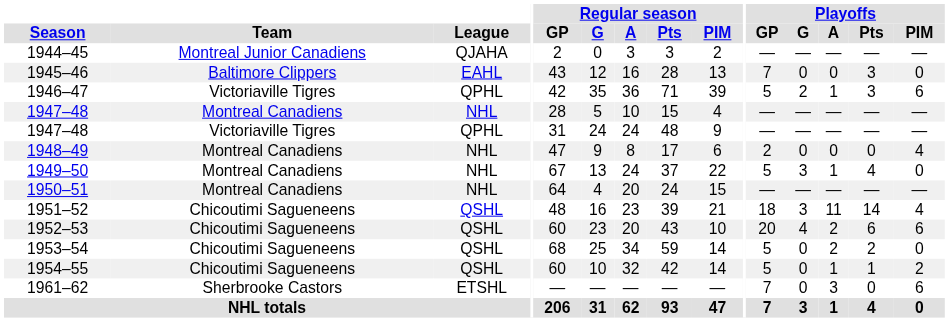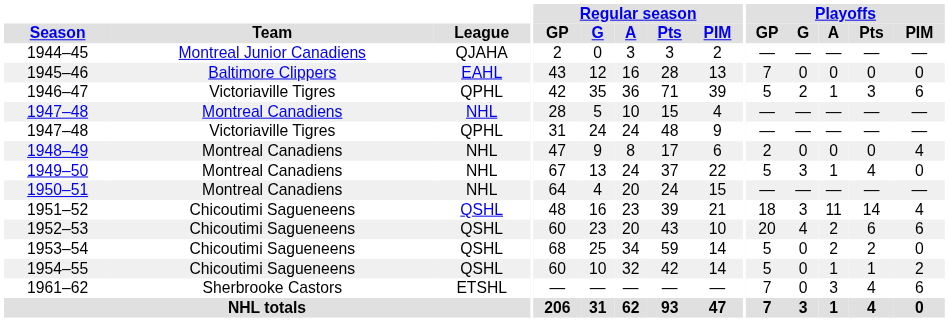 <table border="0" cellpadding="1" cellspacing="0" style="text-align:center; width:60em">
 <tr bgcolor="#e0e0e0">
 <th colspan="3" bgcolor="#ffffff"></th>
 <th rowspan="100" bgcolor="#ffffff"></th>
 <th colspan="5"><a href='#'>Regular season</a></th>
 <th rowspan="100" bgcolor="#ffffff"></th>
 <th colspan="5"><a href='#'>Playoffs</a></th>
 </tr>
 <tr bgcolor="#e0e0e0">
 <th><a href='#'>Season</a></th>
 <th>Team</th>
 <th>League</th>
 <th>GP</th>
 <th><a href='#'>G</a></th>
 <th><a href='#'>A</a></th>
 <th><a href='#'>Pts</a></th>
 <th><a href='#'>PIM</a></th>
 <th>GP</th>
 <th>G</th>
 <th>A</th>
 <th>Pts</th>
 <th>PIM</th>
 </tr>
 <tr>
 <td>1944–45</td>
 <td><a href='#'>Montreal Junior Canadiens</a></td>
 <td>QJAHA</td>
 <td>2</td>
 <td>0</td>
 <td>3</td>
 <td>3</td>
 <td>2</td>
 <td>—</td>
 <td>—</td>
 <td>—</td>
 <td>—</td>
 <td>—</td>
 </tr>
 <tr bgcolor="#f0f0f0">
 <td>1945–46</td>
 <td><a href='#'>Baltimore Clippers</a></td>
 <td><a href='#'>EAHL</a></td>
 <td>43</td>
 <td>12</td>
 <td>16</td>
 <td>28</td>
 <td>13</td>
 <td>7</td>
 <td>0</td>
 <td>0</td>
-<td>3</td>
+<td>0</td>
 <td>0</td>
 </tr>
 <tr>
 <td>1946–47</td>
 <td>Victoriaville Tigres</td>
 <td>QPHL</td>
 <td>42</td>
 <td>35</td>
 <td>36</td>
 <td>71</td>
 <td>39</td>
 <td>5</td>
 <td>2</td>
 <td>1</td>
 <td>3</td>
 <td>6</td>
 </tr>
 <tr bgcolor="#f0f0f0">
 <td><a href='#'>1947–48</a></td>
 <td><a href='#'>Montreal Canadiens</a></td>
 <td><a href='#'>NHL</a></td>
 <td>28</td>
 <td>5</td>
 <td>10</td>
 <td>15</td>
 <td>4</td>
 <td>—</td>
 <td>—</td>
 <td>—</td>
 <td>—</td>
 <td>—</td>
 </tr>
 <tr>
 <td>1947–48</td>
 <td>Victoriaville Tigres</td>
 <td>QPHL</td>
 <td>31</td>
 <td>24</td>
 <td>24</td>
 <td>48</td>
 <td>9</td>
 <td>—</td>
 <td>—</td>
 <td>—</td>
 <td>—</td>
 <td>—</td>
 </tr>
 <tr bgcolor="#f0f0f0">
 <td><a href='#'>1948–49</a></td>
 <td>Montreal Canadiens</td>
 <td>NHL</td>
 <td>47</td>
 <td>9</td>
 <td>8</td>
 <td>17</td>
 <td>6</td>
 <td>2</td>
 <td>0</td>
 <td>0</td>
 <td>0</td>
 <td>4</td>
 </tr>
 <tr>
 <td><a href='#'>1949–50</a></td>
 <td>Montreal Canadiens</td>
 <td>NHL</td>
 <td>67</td>
 <td>13</td>
 <td>24</td>
 <td>37</td>
 <td>22</td>
 <td>5</td>
 <td>3</td>
 <td>1</td>
 <td>4</td>
 <td>0</td>
 </tr>
 <tr bgcolor="#f0f0f0">
 <td><a href='#'>1950–51</a></td>
 <td>Montreal Canadiens</td>
 <td>NHL</td>
 <td>64</td>
 <td>4</td>
 <td>20</td>
 <td>24</td>
 <td>15</td>
 <td>—</td>
 <td>—</td>
 <td>—</td>
 <td>—</td>
 <td>—</td>
 </tr>
 <tr>
 <td>1951–52</td>
 <td>Chicoutimi Sagueneens</td>
 <td><a href='#'>QSHL</a></td>
 <td>48</td>
 <td>16</td>
 <td>23</td>
 <td>39</td>
 <td>21</td>
 <td>18</td>
 <td>3</td>
 <td>11</td>
 <td>14</td>
 <td>4</td>
 </tr>
 <tr bgcolor="#f0f0f0">
 <td>1952–53</td>
 <td>Chicoutimi Sagueneens</td>
 <td>QSHL</td>
 <td>60</td>
 <td>23</td>
 <td>20</td>
 <td>43</td>
 <td>10</td>
 <td>20</td>
 <td>4</td>
 <td>2</td>
 <td>6</td>
 <td>6</td>
 </tr>
 <tr>
 <td>1953–54</td>
 <td>Chicoutimi Sagueneens</td>
 <td>QSHL</td>
 <td>68</td>
 <td>25</td>
 <td>34</td>
 <td>59</td>
 <td>14</td>
 <td>5</td>
 <td>0</td>
 <td>2</td>
 <td>2</td>
 <td>0</td>
 </tr>
 <tr bgcolor="#f0f0f0">
 <td>1954–55</td>
 <td>Chicoutimi Sagueneens</td>
 <td>QSHL</td>
 <td>60</td>
 <td>10</td>
 <td>32</td>
 <td>42</td>
 <td>14</td>
 <td>5</td>
 <td>0</td>
 <td>1</td>
 <td>1</td>
 <td>2</td>
 </tr>
 <tr>
 <td>1961–62</td>
 <td>Sherbrooke Castors</td>
 <td>ETSHL</td>
 <td>—</td>
 <td>—</td>
 <td>—</td>
 <td>—</td>
 <td>—</td>
 <td>7</td>
 <td>0</td>
 <td>3</td>
-<td>0</td>
+<td>4</td>
 <td>6</td>
 </tr>
 <tr bgcolor="#f0f0f0">
 </tr>
 <tr bgcolor="#e0e0e0">
 <th colspan="3">NHL totals</th>
 <th>206</th>
 <th>31</th>
 <th>62</th>
 <th>93</th>
 <th>47</th>
 <th>7</th>
 <th>3</th>
 <th>1</th>
 <th>4</th>
 <th>0</th>
 </tr>
 </table>
